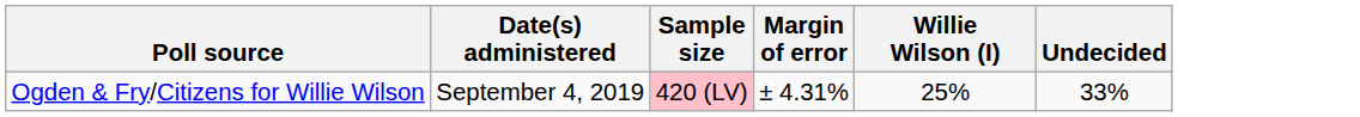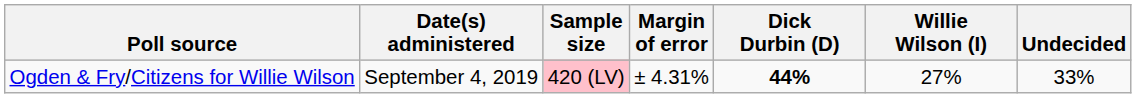 <table class="wikitable" style="font-size:90%;text-align:center;">
 <tr valign=bottom>
 <th>Poll source</th>
 <th>Date(s)<br>administered</th>
 <th>Sample<br>size</th>
 <th>Margin<br>of error</th>
+<th style="width:100px;">Dick<br>Durbin (D)</th>
 <th style="width:100px;">Willie<br>Wilson (I)</th>
 <th>Undecided</th>
 </tr>
 <tr>
 <td style="text-align:left;"><a href='#'>Ogden & Fry</a>/<a href='#'>Citizens for Willie Wilson</a></td>
 <td>September 4, 2019</td>
 <td style="background: pink;">420 (LV)</td>
 <td>± 4.31%</td>
-<td>25%</td>
+<td><strong>44%</strong></td>
+<td>27%</td>
 <td>33%</td>
 </tr>
 </table>
